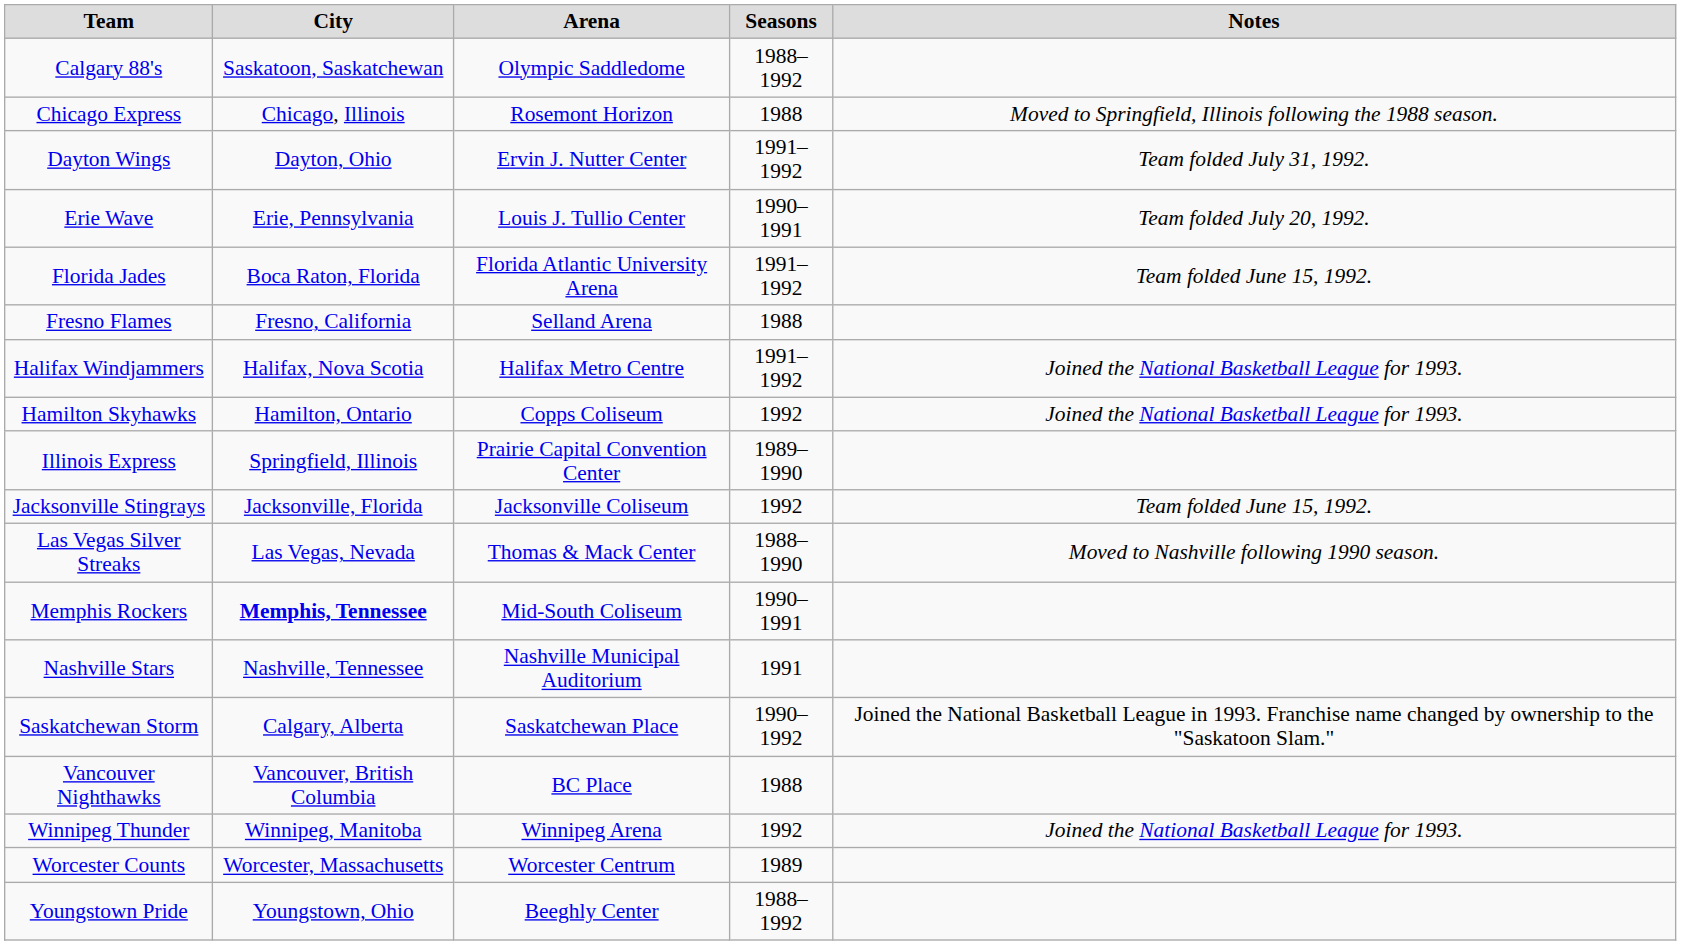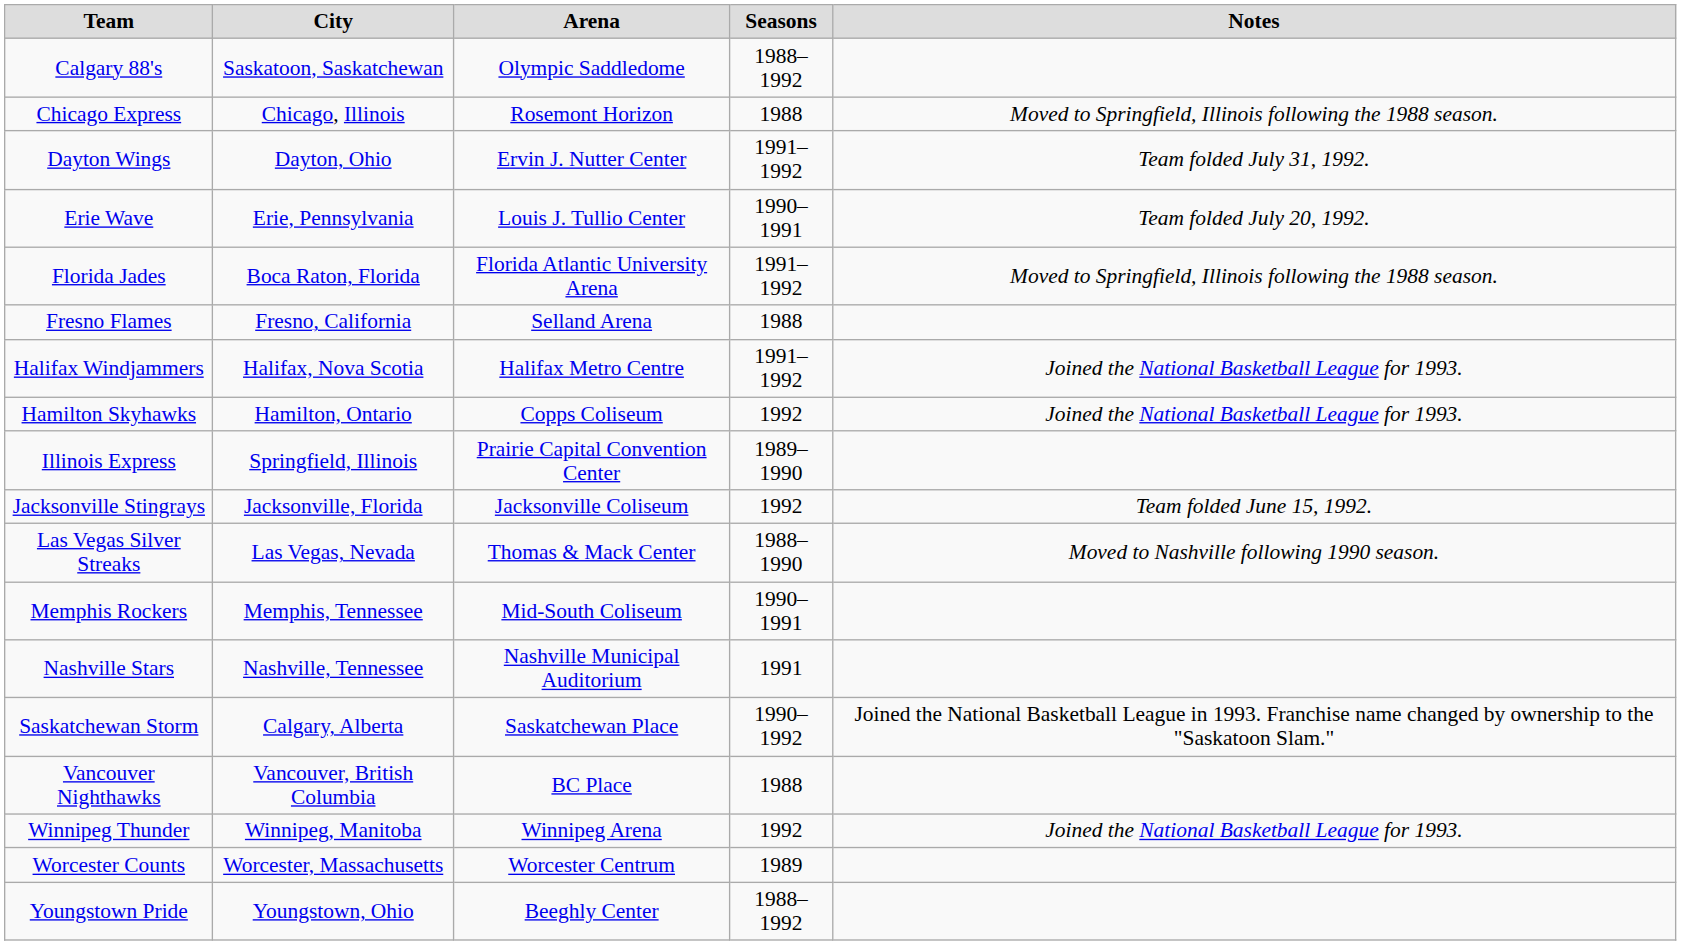 <table class="wikitable">
 <tr align="center"  bgcolor="#dddddd">
 <td><strong>Team</strong></td>
 <td><strong>City</strong></td>
 <td><strong>Arena</strong></td>
 <td><strong>Seasons</strong></td>
 <td><strong>Notes</strong></td>
 </tr>
 <tr align="center">
 <td><a href='#'>Calgary 88's</a></td>
 <td><a href='#'>Saskatoon, Saskatchewan</a></td>
 <td><a href='#'>Olympic Saddledome</a></td>
 <td>1988–1992</td>
 <td></td>
 </tr>
 <tr align="center">
 <td><a href='#'>Chicago Express</a></td>
 <td><a href='#'>Chicago</a>, <a href='#'>Illinois</a></td>
 <td><a href='#'>Rosemont Horizon</a></td>
 <td>1988</td>
 <td><em>Moved to Springfield, Illinois following the 1988 season.</em></td>
 </tr>
 <tr align="center">
 <td><a href='#'>Dayton Wings</a></td>
 <td><a href='#'>Dayton, Ohio</a></td>
 <td><a href='#'>Ervin J. Nutter Center</a></td>
 <td>1991–1992</td>
 <td><em>Team folded July 31, 1992.</em></td>
 </tr>
 <tr align="center">
 <td><a href='#'>Erie Wave</a></td>
 <td><a href='#'>Erie, Pennsylvania</a></td>
 <td><a href='#'>Louis J. Tullio Center</a></td>
 <td>1990–1991</td>
 <td><em>Team folded July 20, 1992.</em></td>
 </tr>
 <tr align="center">
 <td><a href='#'>Florida Jades</a></td>
 <td><a href='#'>Boca Raton, Florida</a></td>
 <td><a href='#'>Florida Atlantic University Arena</a></td>
 <td>1991–1992</td>
-<td><em>Team folded June 15, 1992.</em></td>
+<td><em>Moved to Springfield, Illinois following the 1988 season.</em></td>
 </tr>
 <tr align="center">
 <td><a href='#'>Fresno Flames</a></td>
 <td><a href='#'>Fresno, California</a></td>
 <td><a href='#'>Selland Arena</a></td>
 <td>1988</td>
 <td></td>
 </tr>
 <tr align="center">
 <td><a href='#'>Halifax Windjammers</a></td>
 <td><a href='#'>Halifax, Nova Scotia</a></td>
 <td><a href='#'>Halifax Metro Centre</a></td>
 <td>1991–1992</td>
 <td><em>Joined the <a href='#'>National Basketball League</a> for 1993.</em></td>
 </tr>
 <tr align="center">
 <td><a href='#'>Hamilton Skyhawks</a></td>
 <td><a href='#'>Hamilton, Ontario</a></td>
 <td><a href='#'>Copps Coliseum</a></td>
 <td>1992</td>
 <td><em>Joined the <a href='#'>National Basketball League</a> for 1993.</em></td>
 </tr>
 <tr align="center">
 <td><a href='#'>Illinois Express</a></td>
 <td><a href='#'>Springfield, Illinois</a></td>
 <td><a href='#'>Prairie Capital Convention Center</a></td>
 <td>1989–1990</td>
 <td></td>
 </tr>
 <tr align="center">
 <td><a href='#'>Jacksonville Stingrays</a></td>
 <td><a href='#'>Jacksonville, Florida</a></td>
 <td><a href='#'>Jacksonville Coliseum</a></td>
 <td>1992</td>
 <td><em>Team folded June 15, 1992.</em></td>
 </tr>
 <tr align="center">
 <td><a href='#'>Las Vegas Silver Streaks</a></td>
 <td><a href='#'>Las Vegas, Nevada</a></td>
 <td><a href='#'>Thomas & Mack Center</a></td>
 <td>1988–1990</td>
 <td><em>Moved to Nashville following 1990 season.</em></td>
 </tr>
 <tr align="center">
 <td><a href='#'>Memphis Rockers</a></td>
-<td><strong><a href='#'>Memphis, Tennessee</a></strong></td>
+<td><a href='#'>Memphis, Tennessee</a></td>
 <td><a href='#'>Mid-South Coliseum</a></td>
 <td>1990–1991</td>
 <td></td>
 </tr>
 <tr align="center">
 <td><a href='#'>Nashville Stars</a></td>
 <td><a href='#'>Nashville, Tennessee</a></td>
 <td><a href='#'>Nashville Municipal Auditorium</a></td>
 <td>1991</td>
 <td></td>
 </tr>
 <tr align="center">
 <td><a href='#'>Saskatchewan Storm</a></td>
 <td><a href='#'>Calgary, Alberta</a></td>
 <td><a href='#'>Saskatchewan Place</a></td>
 <td>1990–1992</td>
 <td>Joined the National Basketball League in 1993. Franchise name changed by ownership to the "Saskatoon Slam."</td>
 </tr>
 <tr align="center">
 <td><a href='#'>Vancouver Nighthawks</a></td>
 <td><a href='#'>Vancouver, British Columbia</a></td>
 <td><a href='#'>BC Place</a></td>
 <td>1988</td>
 <td></td>
 </tr>
 <tr align="center">
 <td><a href='#'>Winnipeg Thunder</a></td>
 <td><a href='#'>Winnipeg, Manitoba</a></td>
 <td><a href='#'>Winnipeg Arena</a></td>
 <td>1992</td>
 <td><em>Joined the <a href='#'>National Basketball League</a> for 1993.</em></td>
 </tr>
 <tr align="center">
 <td><a href='#'>Worcester Counts</a></td>
 <td><a href='#'>Worcester, Massachusetts</a></td>
 <td><a href='#'>Worcester Centrum</a></td>
 <td>1989</td>
 <td></td>
 </tr>
 <tr align="center">
 <td><a href='#'>Youngstown Pride</a></td>
 <td><a href='#'>Youngstown, Ohio</a></td>
 <td><a href='#'>Beeghly Center</a></td>
 <td>1988–1992</td>
 <td></td>
 </tr>
 </table>
